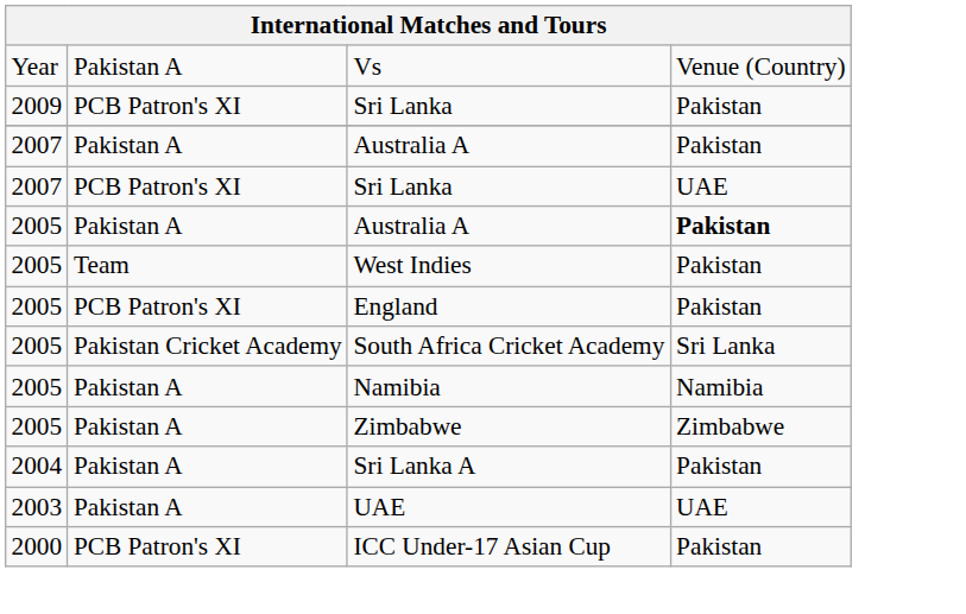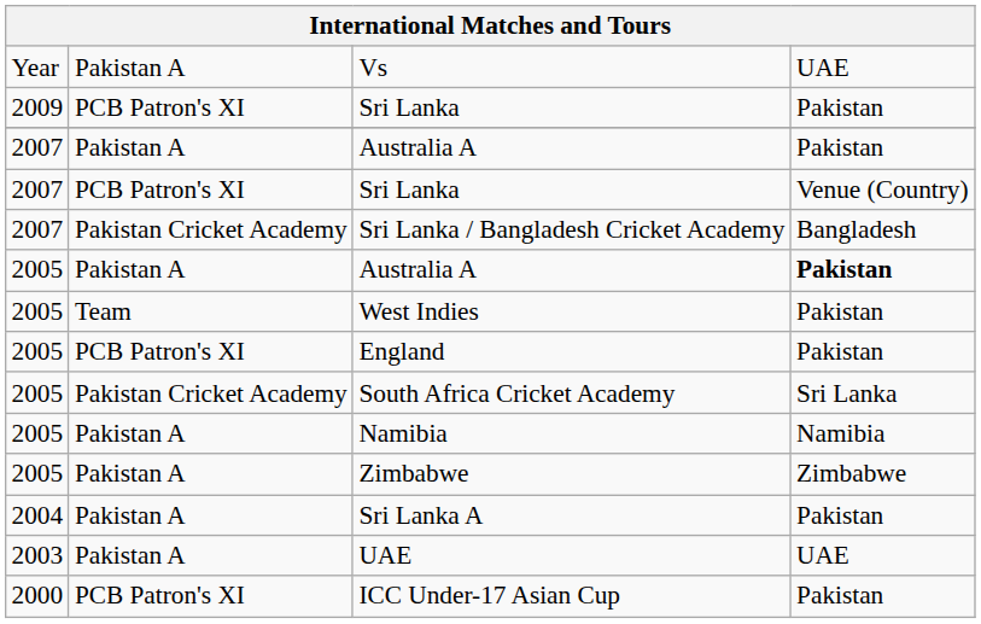 <table class="wikitable mw-collapsible">
 <tr>
 <th colspan="4">International Matches and Tours</th>
 </tr>
 <tr>
 <td>Year</td>
 <td>Pakistan A</td>
 <td>Vs</td>
-<td>Venue (Country)</td>
+<td>UAE</td>
 </tr>
 <tr>
 <td>2009</td>
 <td>PCB Patron's XI</td>
 <td>Sri Lanka</td>
 <td>Pakistan</td>
 </tr>
 <tr>
 </tr>
 <tr>
 <td>2007</td>
 <td>Pakistan A</td>
 <td>Australia A</td>
 <td>Pakistan</td>
 </tr>
 <tr>
 <td>2007</td>
 <td>PCB Patron's XI</td>
 <td>Sri Lanka</td>
-<td>UAE</td>
+<td>Venue (Country)</td>
+</tr>
+<tr>
+<td>2007</td>
+<td>Pakistan Cricket Academy</td>
+<td>Sri Lanka / Bangladesh Cricket Academy</td>
+<td>Bangladesh</td>
 </tr>
 <tr>
 <td>2005</td>
 <td>Pakistan A</td>
 <td>Australia A</td>
 <td><strong>Pakistan</strong></td>
 </tr>
 <tr>
 <td>2005</td>
 <td>Team</td>
 <td>West Indies</td>
 <td>Pakistan</td>
 </tr>
 <tr>
 <td>2005</td>
 <td>PCB Patron's XI</td>
 <td>England</td>
 <td>Pakistan</td>
 </tr>
 <tr>
 <td>2005</td>
 <td>Pakistan Cricket Academy</td>
 <td>South Africa Cricket Academy</td>
 <td>Sri Lanka</td>
 </tr>
 <tr>
 <td>2005</td>
 <td>Pakistan A</td>
 <td>Namibia</td>
 <td>Namibia</td>
 </tr>
 <tr>
 <td>2005</td>
 <td>Pakistan A</td>
 <td>Zimbabwe</td>
 <td>Zimbabwe</td>
 </tr>
 <tr>
 <td>2004</td>
 <td>Pakistan A</td>
 <td>Sri Lanka A</td>
 <td>Pakistan</td>
 </tr>
 <tr>
 <td>2003</td>
 <td>Pakistan A</td>
 <td>UAE</td>
 <td>UAE</td>
 </tr>
 <tr>
 <td>2000</td>
 <td>PCB Patron's XI</td>
 <td>ICC Under-17 Asian Cup</td>
 <td>Pakistan</td>
 </tr>
 </table>
